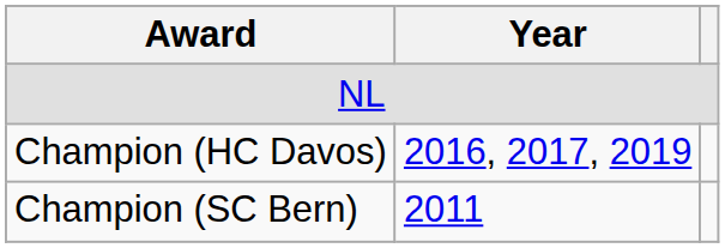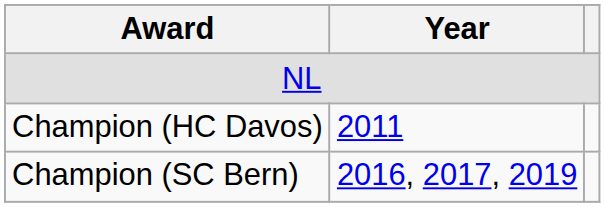 <table class="wikitable">
 <tr>
 <th>Award</th>
 <th>Year</th>
 <th></th>
 </tr>
 <tr ALIGN="center" bgcolor="#e0e0e0">
 <td colspan="3"><a href='#'>NL</a></td>
 </tr>
 <tr>
 <td>Champion (HC Davos)</td>
-<td><a href='#'>2016</a>, <a href='#'>2017</a>, <a href='#'>2019</a></td>
+<td><a href='#'>2011</a></td>
 <td></td>
 </tr>
 <tr>
 <td>Champion (SC Bern)</td>
-<td><a href='#'>2011</a></td>
+<td><a href='#'>2016</a>, <a href='#'>2017</a>, <a href='#'>2019</a></td>
 <td></td>
 </tr>
 </table>
